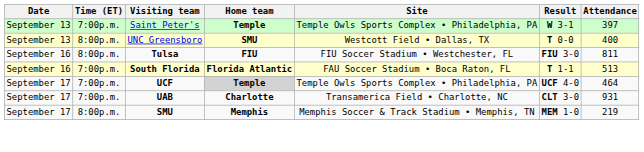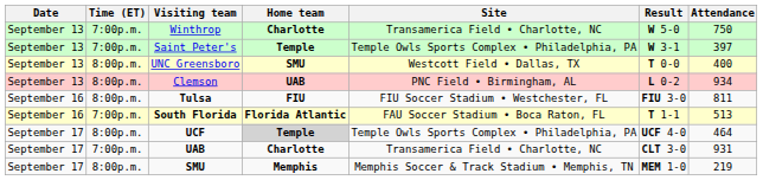 <table class="wikitable" style="font-size:95%; text-align: center;">
 <tr>
 <th>Date</th>
 <th>Time (ET)</th>
 <th>Visiting team</th>
 <th>Home team</th>
 <th>Site</th>
 <th>Result</th>
 <th>Attendance</th>
+</tr>
+<tr style="background:#cfc;">
+<td>September 13</td>
+<td>7:00p.m.</td>
+<td><a href='#'>Winthrop</a></td>
+<td><strong>Charlotte</strong></td>
+<td>Transamerica Field • Charlotte, NC</td>
+<td><strong>W</strong> 5-0</td>
+<td>750</td>
 </tr>
 <tr style="background:#cfc;">
 <td>September 13</td>
 <td>7:00p.m.</td>
 <td><a href='#'>Saint Peter's</a></td>
 <td><strong>Temple</strong></td>
 <td>Temple Owls Sports Complex • Philadelphia, PA</td>
 <td><strong>W</strong> 3-1</td>
 <td>397</td>
 </tr>
 <tr style="background:#ffc;">
 <td>September 13</td>
 <td>8:00p.m.</td>
 <td><a href='#'>UNC Greensboro</a></td>
 <td><strong>SMU</strong></td>
 <td>Westcott Field • Dallas, TX</td>
 <td><strong>T</strong> 0-0</td>
 <td>400</td>
+</tr>
+<tr style="background:#fcc;">
+<td>September 13</td>
+<td>8:00p.m.</td>
+<td><a href='#'>Clemson</a></td>
+<td><strong>UAB</strong></td>
+<td>PNC Field • Birmingham, AL</td>
+<td><strong>L</strong> 0-2</td>
+<td>934</td>
 </tr>
 <tr>
 <td>September 16</td>
 <td>8:00p.m.</td>
 <td><strong>Tulsa</strong></td>
 <td><strong>FIU</strong></td>
 <td>FIU Soccer Stadium • Westchester, FL</td>
 <td><strong>FIU</strong> 3-0</td>
 <td>811</td>
 </tr>
 <tr style="background:#ffc;">
 <td>September 16</td>
 <td>7:00p.m.</td>
 <td><strong>South Florida</strong></td>
 <td><strong>Florida Atlantic</strong></td>
 <td>FAU Soccer Stadium • Boca Raton, FL</td>
 <td><strong>T</strong> 1-1</td>
 <td>513</td>
 </tr>
 <tr>
 <td>September 17</td>
-<td>7:00p.m.</td>
+<td>8:00p.m.</td>
 <td><strong>UCF</strong></td>
 <td style="background: lightgrey;"><strong>Temple</strong></td>
 <td>Temple Owls Sports Complex • Philadelphia, PA</td>
 <td><strong>UCF</strong> 4-0</td>
 <td>464</td>
 </tr>
 <tr>
 <td>September 17</td>
 <td>7:00p.m.</td>
 <td><strong>UAB</strong></td>
 <td><strong>Charlotte</strong></td>
 <td>Transamerica Field • Charlotte, NC</td>
 <td><strong>CLT</strong> 3-0</td>
 <td>931</td>
 </tr>
 <tr>
 <td>September 17</td>
 <td>8:00p.m.</td>
 <td><strong>SMU</strong></td>
 <td><strong>Memphis</strong></td>
 <td>Memphis Soccer & Track Stadium • Memphis, TN</td>
 <td><strong>MEM</strong> 1-0</td>
 <td>219</td>
 </tr>
 </table>
